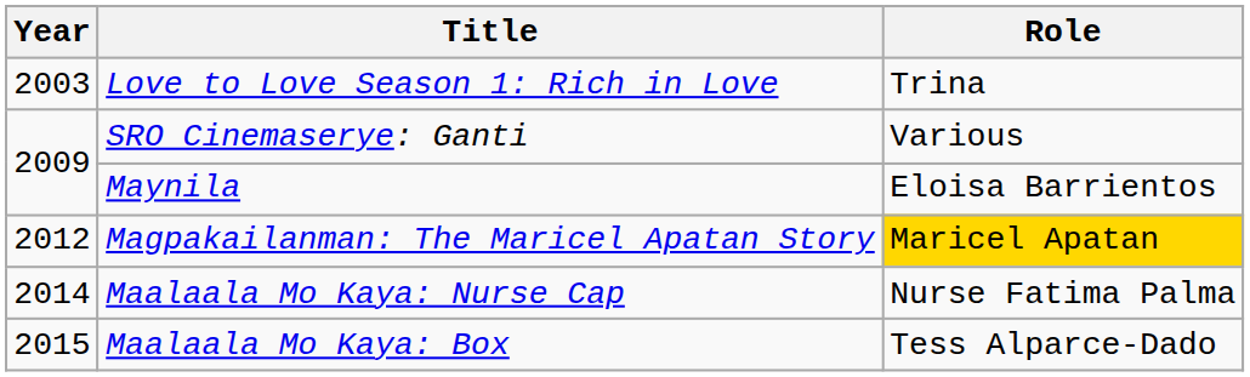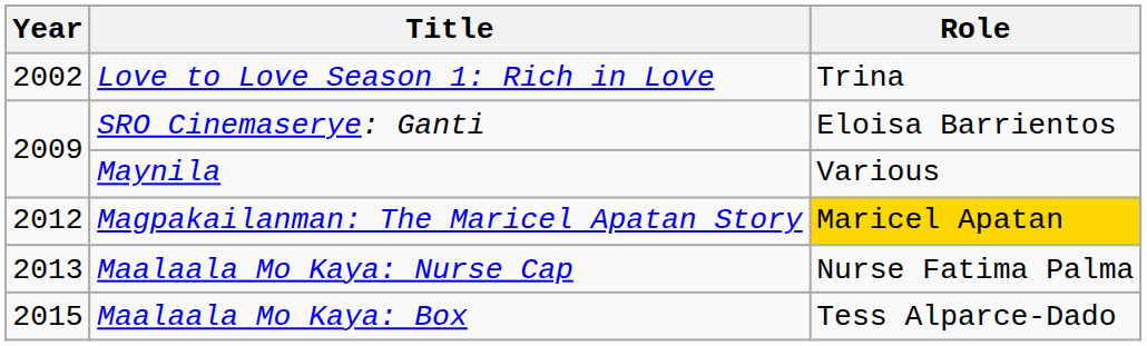 <table class="wikitable sortable">
 <tr>
 <th>Year</th>
 <th>Title</th>
 <th>Role</th>
 </tr>
 <tr>
-<td>2003</td>
+<td>2002</td>
 <td><em><a href='#'>Love to Love Season 1: Rich in Love</a></em></td>
 <td>Trina</td>
 </tr>
 <tr>
 <td rowspan="2">2009</td>
 <td><em><a href='#'>SRO Cinemaserye</a>: Ganti</em></td>
-<td>Various</td>
+<td>Eloisa Barrientos</td>
 </tr>
 <tr>
 <td><em><a href='#'>Maynila</a></em></td>
-<td>Eloisa Barrientos</td>
+<td>Various</td>
 </tr>
 <tr>
 <td>2012</td>
 <td><em><a href='#'>Magpakailanman: The Maricel Apatan Story</a></em></td>
 <td style="background: gold;">Maricel Apatan</td>
 </tr>
 <tr>
-<td>2014</td>
+<td>2013</td>
 <td><em><a href='#'>Maalaala Mo Kaya: Nurse Cap</a></em></td>
 <td>Nurse Fatima Palma</td>
 </tr>
 <tr>
 <td>2015</td>
 <td><em><a href='#'>Maalaala Mo Kaya: Box</a></em></td>
 <td>Tess Alparce-Dado</td>
 </tr>
 </table>
